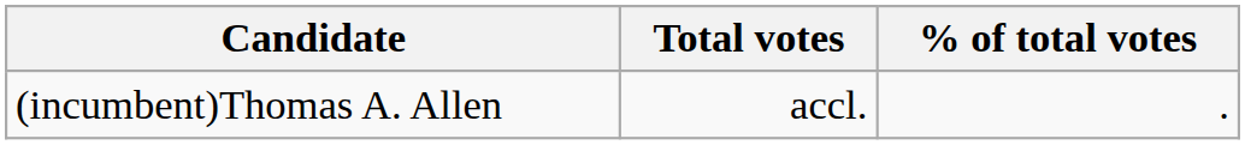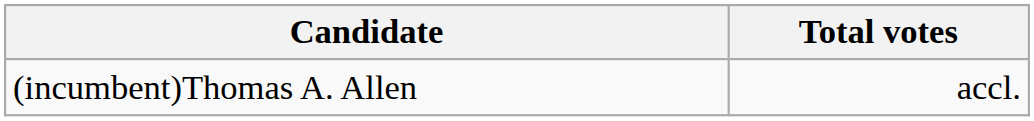 <table style="width:475px;" class="wikitable">
 <tr bgcolor="#EEEEEE">
 <th align="left">Candidate</th>
 <th align="right">Total votes</th>
-<th align="right">% of total votes</th>
 </tr>
 <tr>
 <td align="left">(incumbent)Thomas A. Allen</td>
 <td align="right">accl.</td>
-<td align="right">.</td>
 </tr>
 </table>
